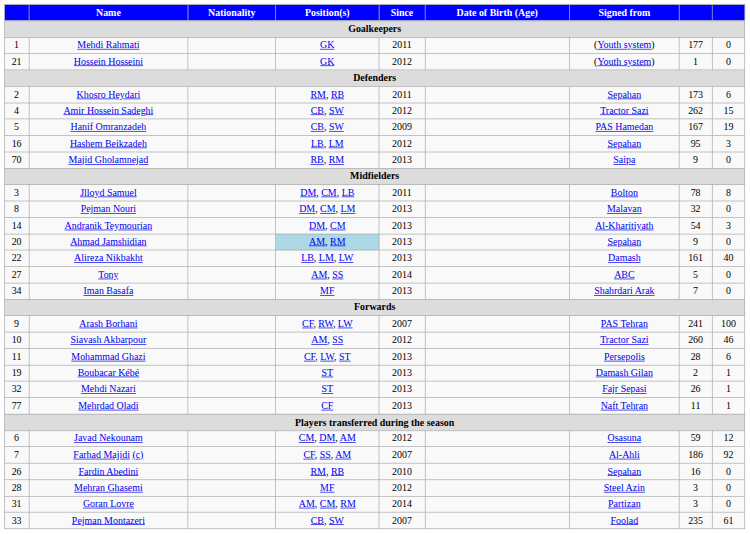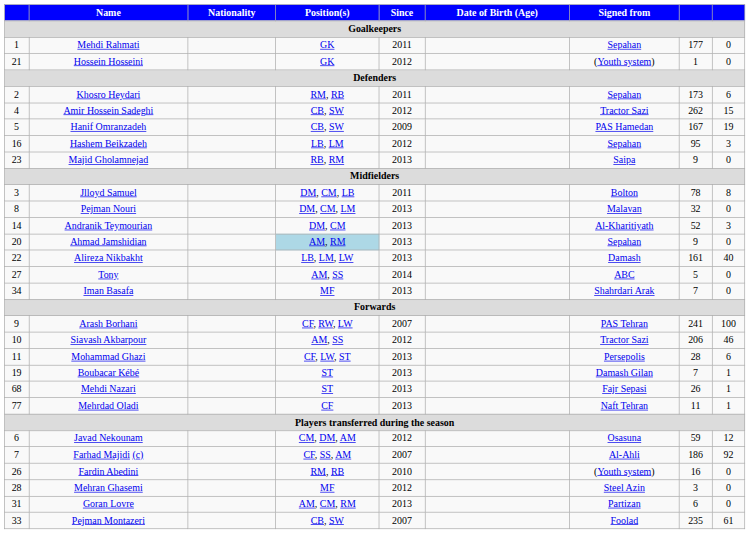 <table class="wikitable" style="text-align:center; font-size:90%; width:85%;">
 <tr>
 <th style="background:#00f; color:white; text-align:center;"></th>
 <th style="background:#00f; color:white; text-align:center;">Name</th>
 <th style="background:#00f; color:white; text-align:center;">Nationality</th>
 <th style="background:#00f; color:white; text-align:center;">Position(s)</th>
 <th style="background:#00f; color:white; text-align:center;">Since</th>
 <th style="background:#00f; color:white; text-align:center;">Date of Birth (Age)</th>
 <th style="background:#00f; color:white; text-align:center;">Signed from</th>
 <th style="background:#00f; color:white; text-align:center;"></th>
 <th style="background:#00f; color:white; text-align:center;"></th>
 </tr>
 <tr>
 <th colspan=9 style="background: #DCDCDC" align=right>Goalkeepers</th>
 </tr>
 <tr>
 <td>1</td>
 <td><a href='#'>Mehdi Rahmati</a></td>
 <td></td>
 <td><a href='#'>GK</a></td>
 <td>2011</td>
 <td></td>
-<td>(<a href='#'>Youth system</a>)</td>
+<td> <a href='#'>Sepahan</a></td>
 <td>177</td>
 <td>0</td>
 </tr>
 <tr>
 <td>21</td>
 <td><a href='#'>Hossein Hosseini</a></td>
 <td></td>
 <td><a href='#'>GK</a></td>
 <td>2012</td>
 <td></td>
 <td>(<a href='#'>Youth system</a>)</td>
 <td>1</td>
 <td>0</td>
 </tr>
 <tr>
 <th colspan=9 style="background: #DCDCDC" align=right>Defenders</th>
 </tr>
 <tr>
 <td>2</td>
 <td><a href='#'>Khosro Heydari</a></td>
 <td></td>
 <td><a href='#'>RM</a>, <a href='#'>RB</a></td>
 <td>2011</td>
 <td></td>
 <td> <a href='#'>Sepahan</a></td>
 <td>173</td>
 <td>6</td>
 </tr>
 <tr>
 <td>4</td>
 <td><a href='#'>Amir Hossein Sadeghi</a></td>
 <td></td>
 <td><a href='#'>CB</a>, <a href='#'>SW</a></td>
 <td>2012</td>
 <td></td>
 <td> <a href='#'>Tractor Sazi</a></td>
 <td>262</td>
 <td>15</td>
 </tr>
 <tr>
 <td>5</td>
 <td><a href='#'>Hanif Omranzadeh</a></td>
 <td></td>
 <td><a href='#'>CB</a>, <a href='#'>SW</a></td>
 <td>2009</td>
 <td></td>
 <td> <a href='#'>PAS Hamedan</a></td>
 <td>167</td>
 <td>19</td>
 </tr>
 <tr>
 <td>16</td>
 <td><a href='#'>Hashem Beikzadeh</a></td>
 <td></td>
 <td><a href='#'>LB</a>, <a href='#'>LM</a></td>
 <td>2012</td>
 <td></td>
 <td> <a href='#'>Sepahan</a></td>
 <td>95</td>
 <td>3</td>
 </tr>
 <tr>
-<td>70</td>
+<td>23</td>
 <td><a href='#'>Majid Gholamnejad</a></td>
 <td></td>
 <td><a href='#'>RB</a>, <a href='#'>RM</a></td>
 <td>2013</td>
 <td></td>
 <td> <a href='#'>Saipa</a></td>
 <td>9</td>
 <td>0</td>
 </tr>
 <tr>
 <th colspan=9 style="background: #DCDCDC" align=right>Midfielders</th>
 </tr>
 <tr>
 <td>3</td>
 <td><a href='#'>Jlloyd Samuel</a></td>
 <td></td>
 <td><a href='#'>DM</a>, <a href='#'>CM</a>, <a href='#'>LB</a></td>
 <td>2011</td>
 <td></td>
 <td> <a href='#'>Bolton</a></td>
 <td>78</td>
 <td>8</td>
 </tr>
 <tr>
 <td>8</td>
 <td><a href='#'>Pejman Nouri</a></td>
 <td></td>
 <td><a href='#'>DM</a>, <a href='#'>CM</a>, <a href='#'>LM</a></td>
 <td>2013</td>
 <td></td>
 <td> <a href='#'>Malavan</a></td>
 <td>32</td>
 <td>0</td>
 </tr>
 <tr>
 <td>14</td>
 <td><a href='#'>Andranik Teymourian</a></td>
 <td></td>
 <td><a href='#'>DM</a>, <a href='#'>CM</a></td>
 <td>2013</td>
 <td></td>
 <td> <a href='#'>Al-Kharitiyath</a></td>
-<td>54</td>
+<td>52</td>
 <td>3</td>
 </tr>
 <tr>
 <td>20</td>
 <td><a href='#'>Ahmad Jamshidian</a></td>
 <td></td>
 <td style="background: lightblue;"><a href='#'>AM</a>, <a href='#'>RM</a></td>
 <td>2013</td>
 <td></td>
 <td> <a href='#'>Sepahan</a></td>
 <td>9</td>
 <td>0</td>
 </tr>
 <tr>
 <td>22</td>
 <td><a href='#'>Alireza Nikbakht</a></td>
 <td></td>
 <td><a href='#'>LB</a>, <a href='#'>LM</a>, <a href='#'>LW</a></td>
 <td>2013</td>
 <td></td>
 <td> <a href='#'>Damash</a></td>
 <td>161</td>
 <td>40</td>
 </tr>
 <tr>
 <td>27</td>
 <td><a href='#'>Tony</a></td>
 <td></td>
 <td><a href='#'>AM</a>, <a href='#'>SS</a></td>
 <td>2014</td>
 <td></td>
 <td> <a href='#'>ABC</a></td>
 <td>5</td>
 <td>0</td>
 </tr>
 <tr>
 <td>34</td>
 <td><a href='#'>Iman Basafa</a></td>
 <td></td>
 <td><a href='#'>MF</a></td>
 <td>2013</td>
 <td></td>
 <td> <a href='#'>Shahrdari Arak</a></td>
 <td>7</td>
 <td>0</td>
 </tr>
 <tr>
 <th colspan=9 style="background: #DCDCDC" align=right>Forwards</th>
 </tr>
 <tr>
 <td>9</td>
 <td><a href='#'>Arash Borhani</a></td>
 <td></td>
 <td><a href='#'>CF</a>, <a href='#'>RW</a>, <a href='#'>LW</a></td>
 <td>2007</td>
 <td></td>
 <td> <a href='#'>PAS Tehran</a></td>
 <td>241</td>
 <td>100</td>
 </tr>
 <tr>
 <td>10</td>
 <td><a href='#'>Siavash Akbarpour</a></td>
 <td></td>
 <td><a href='#'>AM</a>, <a href='#'>SS</a></td>
 <td>2012</td>
 <td></td>
 <td> <a href='#'>Tractor Sazi</a></td>
-<td>260</td>
+<td>206</td>
 <td>46</td>
 </tr>
 <tr>
 <td>11</td>
 <td><a href='#'>Mohammad Ghazi</a></td>
 <td></td>
 <td><a href='#'>CF</a>, <a href='#'>LW</a>, <a href='#'>ST</a></td>
 <td>2013</td>
 <td></td>
 <td> <a href='#'>Persepolis</a></td>
 <td>28</td>
 <td>6</td>
 </tr>
 <tr>
 <td>19</td>
 <td><a href='#'>Boubacar Kébé</a></td>
 <td></td>
 <td><a href='#'>ST</a></td>
 <td>2013</td>
 <td></td>
 <td> <a href='#'>Damash Gilan</a></td>
-<td>2</td>
+<td>7</td>
 <td>1</td>
 </tr>
 <tr>
-<td>32</td>
+<td>68</td>
 <td><a href='#'>Mehdi Nazari</a></td>
 <td></td>
 <td><a href='#'>ST</a></td>
 <td>2013</td>
 <td></td>
 <td> <a href='#'>Fajr Sepasi</a></td>
 <td>26</td>
 <td>1</td>
 </tr>
 <tr>
 <td>77</td>
 <td><a href='#'>Mehrdad Oladi</a></td>
 <td></td>
 <td><a href='#'>CF</a></td>
 <td>2013</td>
 <td></td>
 <td> <a href='#'>Naft Tehran</a></td>
 <td>11</td>
 <td>1</td>
 </tr>
 <tr>
 <th colspan=10 style="background:#dcdcdc; text-align:center;">Players transferred during the season</th>
 </tr>
 <tr>
 <td>6</td>
 <td><a href='#'>Javad Nekounam</a></td>
 <td></td>
 <td><a href='#'>CM</a>, <a href='#'>DM</a>, <a href='#'>AM</a></td>
 <td>2012</td>
 <td></td>
 <td> <a href='#'>Osasuna</a></td>
 <td>59</td>
 <td>12</td>
 </tr>
 <tr>
 <td>7</td>
 <td><a href='#'>Farhad Majidi</a> <a href='#'>(c)</a></td>
 <td></td>
 <td><a href='#'>CF</a>, <a href='#'>SS</a>, <a href='#'>AM</a></td>
 <td>2007</td>
 <td></td>
 <td> <a href='#'>Al-Ahli</a></td>
 <td>186</td>
 <td>92</td>
 </tr>
 <tr>
 <td>26</td>
 <td><a href='#'>Fardin Abedini</a></td>
 <td></td>
 <td><a href='#'>RM</a>, <a href='#'>RB</a></td>
 <td>2010</td>
 <td></td>
-<td> <a href='#'>Sepahan</a></td>
+<td>(<a href='#'>Youth system</a>)</td>
 <td>16</td>
 <td>0</td>
 </tr>
 <tr>
 <td>28</td>
 <td><a href='#'>Mehran Ghasemi</a></td>
 <td></td>
 <td><a href='#'>MF</a></td>
 <td>2012</td>
 <td></td>
 <td> <a href='#'>Steel Azin</a></td>
 <td>3</td>
 <td>0</td>
 </tr>
 <tr>
 <td>31</td>
 <td><a href='#'>Goran Lovre</a></td>
 <td></td>
 <td><a href='#'>AM</a>, <a href='#'>CM</a>, <a href='#'>RM</a></td>
-<td>2014</td>
+<td>2013</td>
 <td></td>
 <td> <a href='#'>Partizan</a></td>
-<td>3</td>
+<td>6</td>
 <td>0</td>
 </tr>
 <tr>
 <td>33</td>
 <td><a href='#'>Pejman Montazeri</a></td>
 <td></td>
 <td><a href='#'>CB</a>, <a href='#'>SW</a></td>
 <td>2007</td>
 <td></td>
 <td> <a href='#'>Foolad</a></td>
 <td>235</td>
 <td>61</td>
 </tr>
 </table>
